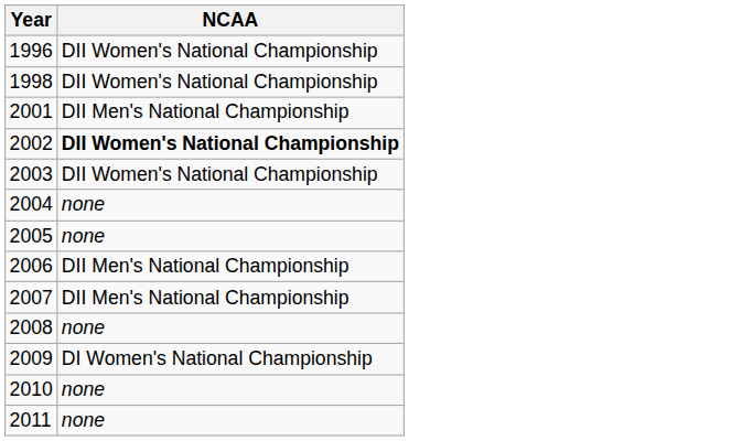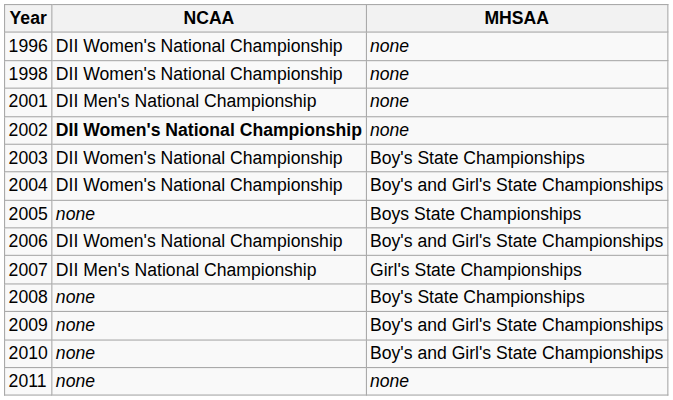 <table class="wikitable">
 <tr>
 <th>Year</th>
 <th>NCAA</th>
+<th>MHSAA</th>
 </tr>
 <tr>
 <td>1996</td>
 <td>DII Women's National Championship</td>
+<td><em>none</em></td>
 </tr>
 <tr>
 <td>1998</td>
 <td>DII Women's National Championship</td>
+<td><em>none</em></td>
 </tr>
 <tr>
 <td>2001</td>
 <td>DII Men's National Championship</td>
+<td><em>none</em></td>
 </tr>
 <tr>
 <td>2002</td>
 <td><strong>DII Women's National Championship</strong></td>
+<td><em>none</em></td>
 </tr>
 <tr>
 <td>2003</td>
 <td>DII Women's National Championship</td>
+<td>Boy's State Championships</td>
 </tr>
 <tr>
 <td>2004</td>
-<td><em>none</em></td>
+<td>DII Women's National Championship</td>
+<td>Boy's and Girl's State Championships</td>
 </tr>
 <tr>
 <td>2005</td>
 <td><em>none</em></td>
+<td>Boys State Championships</td>
 </tr>
 <tr>
 <td>2006</td>
-<td>DII Men's National Championship</td>
+<td>DII Women's National Championship</td>
+<td>Boy's and Girl's State Championships</td>
 </tr>
 <tr>
 <td>2007</td>
 <td>DII Men's National Championship</td>
+<td>Girl's State Championships</td>
 </tr>
 <tr>
 <td>2008</td>
 <td><em>none</em></td>
+<td>Boy's State Championships</td>
 </tr>
 <tr>
 <td>2009</td>
-<td>DI Women's National Championship</td>
+<td><em>none</em></td>
+<td>Boy's and Girl's State Championships</td>
 </tr>
 <tr>
 <td>2010</td>
 <td><em>none</em></td>
+<td>Boy's and Girl's State Championships</td>
 </tr>
 <tr>
 <td>2011</td>
 <td><em>none</em></td>
+<td><em>none</em></td>
 </tr>
 </table>
